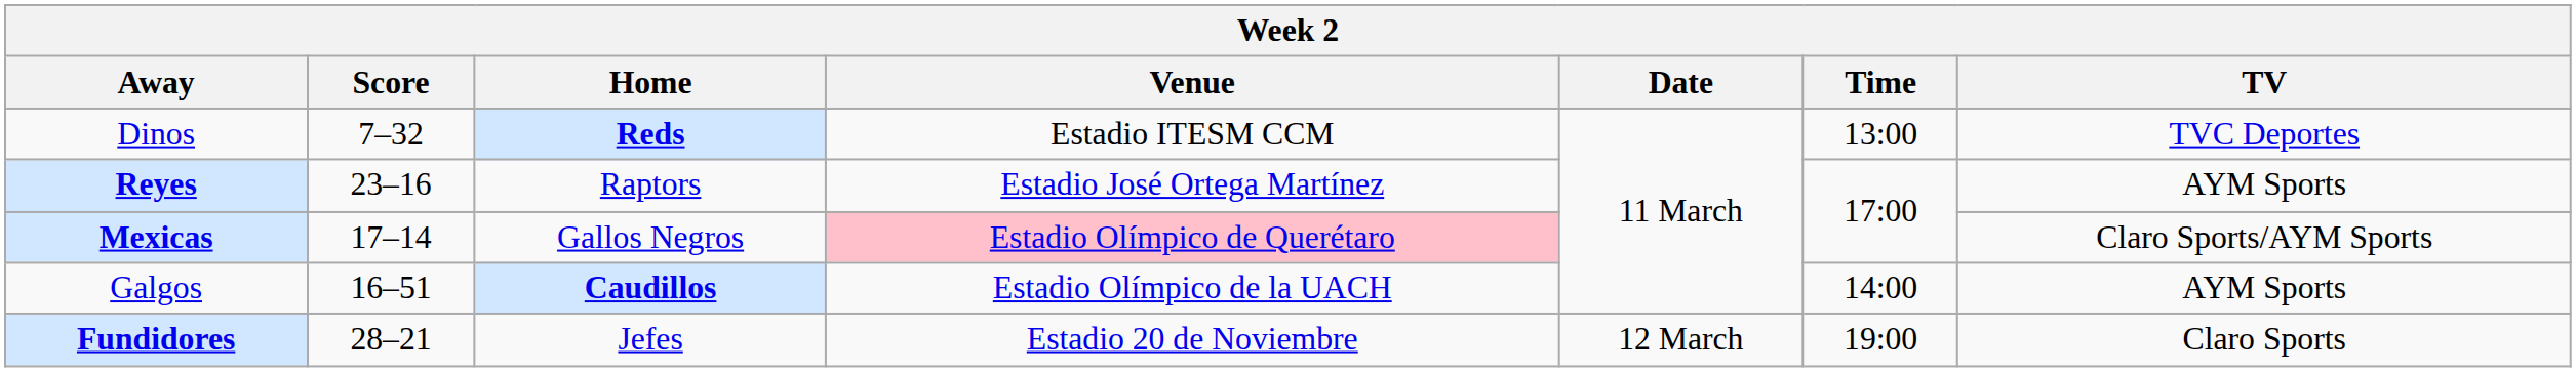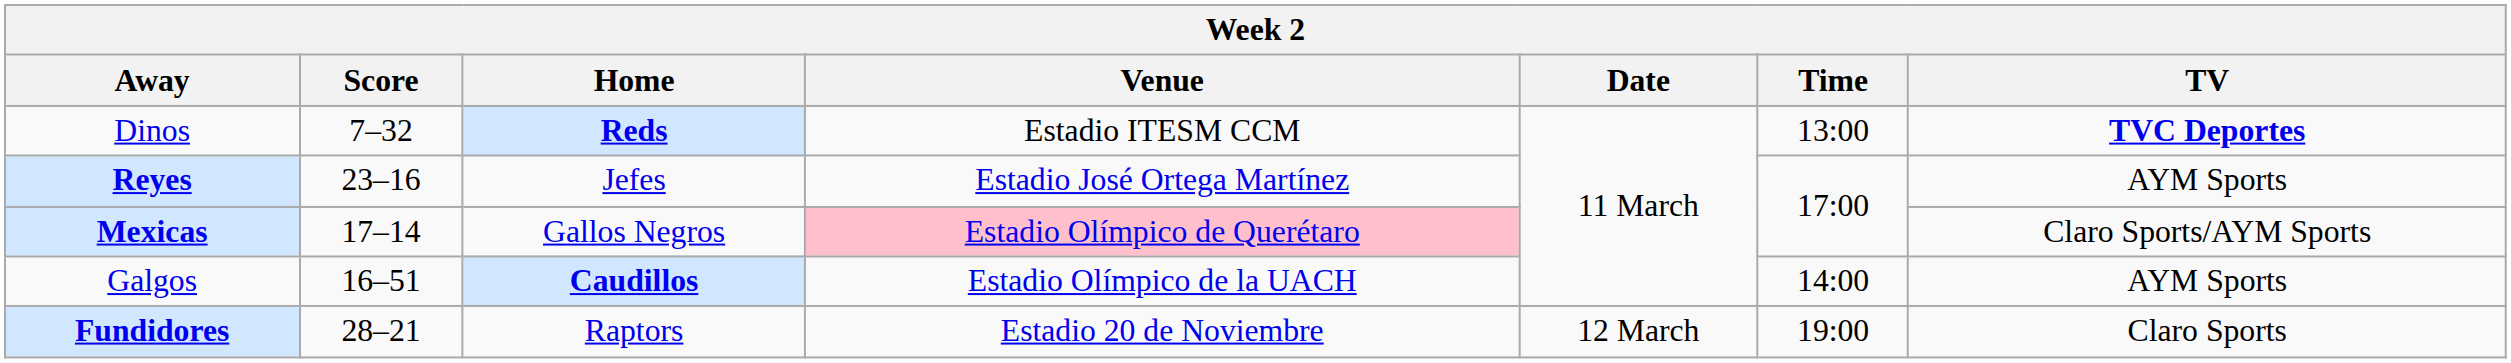 <table class="wikitable mw-collapsible mw-collapsed" style="width:100%;">
 <tr>
 <th colspan="8">Week 2</th>
 </tr>
 <tr>
 <th>Away</th>
 <th>Score</th>
 <th>Home</th>
 <th>Venue</th>
 <th>Date</th>
 <th>Time</th>
 <th>TV</th>
 </tr>
 <tr align="center">
 <td><a href='#'>Dinos</a></td>
 <td>7–32</td>
 <td bgcolor="#D0E7FF"><strong><a href='#'>Reds</a></strong></td>
 <td>Estadio ITESM CCM</td>
 <td rowspan=4>11 March</td>
 <td>13:00</td>
-<td><a href='#'>TVC Deportes</a></td>
+<td><strong><a href='#'>TVC Deportes</a></strong></td>
 </tr>
 <tr align="center">
 <td bgcolor="#D0E7FF"><strong><a href='#'>Reyes</a></strong></td>
 <td>23–16</td>
-<td><a href='#'>Raptors</a></td>
+<td><a href='#'>Jefes</a></td>
 <td><a href='#'>Estadio José Ortega Martínez</a></td>
 <td rowspan=2>17:00</td>
 <td>AYM Sports</td>
 </tr>
 <tr align="center">
 <td bgcolor="#D0E7FF"><strong><a href='#'>Mexicas</a></strong></td>
 <td>17–14</td>
 <td><a href='#'>Gallos Negros</a></td>
 <td style="background: pink;"><a href='#'>Estadio Olímpico de Querétaro</a></td>
 <td>Claro Sports/AYM Sports</td>
 </tr>
 <tr align="center">
 <td><a href='#'>Galgos</a></td>
 <td>16–51</td>
 <td bgcolor="#D0E7FF"><strong><a href='#'>Caudillos</a></strong></td>
 <td><a href='#'>Estadio Olímpico de la UACH</a></td>
 <td>14:00</td>
 <td>AYM Sports</td>
 </tr>
 <tr align="center">
 <td bgcolor="#D0E7FF"><strong><a href='#'>Fundidores</a></strong></td>
 <td>28–21</td>
-<td><a href='#'>Jefes</a></td>
+<td><a href='#'>Raptors</a></td>
 <td><a href='#'>Estadio 20 de Noviembre</a></td>
 <td>12 March</td>
 <td>19:00</td>
 <td>Claro Sports</td>
 </tr>
 </table>
